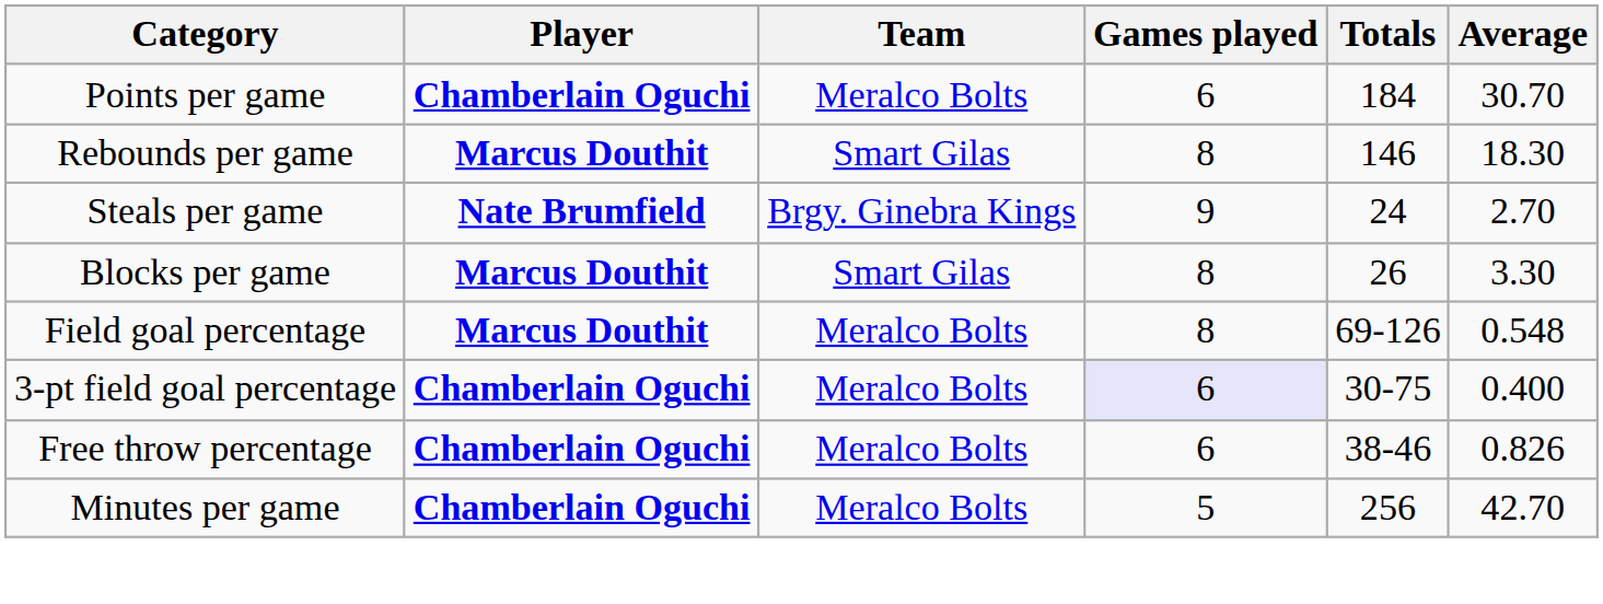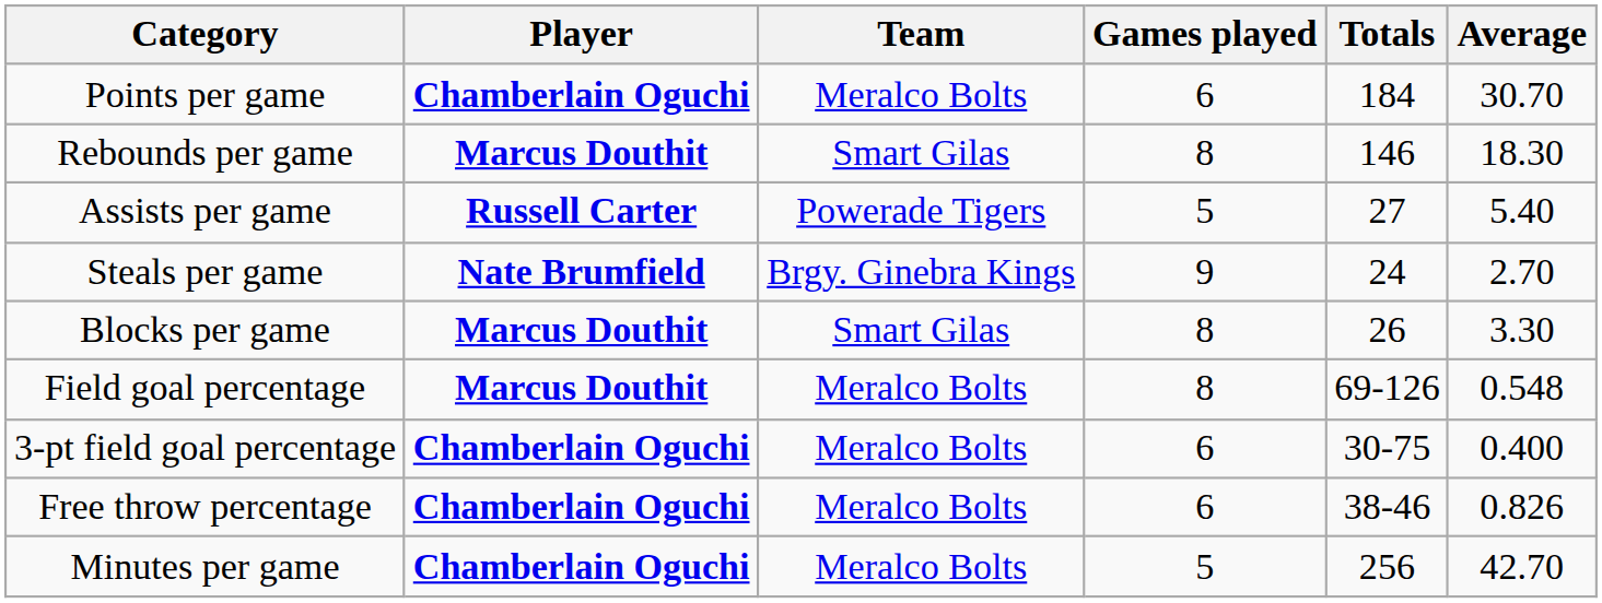 <table class="wikitable" style="text-align:center">
 <tr>
 <th>Category</th>
 <th>Player</th>
 <th>Team</th>
 <th>Games played</th>
 <th>Totals</th>
 <th>Average</th>
 </tr>
 <tr>
 <td>Points per game</td>
 <td><strong><a href='#'>Chamberlain Oguchi</a></strong></td>
 <td><a href='#'>Meralco Bolts</a></td>
 <td>6</td>
 <td>184</td>
 <td>30.70</td>
 </tr>
 <tr>
 <td>Rebounds per game</td>
 <td><strong><a href='#'>Marcus Douthit</a></strong></td>
 <td><a href='#'>Smart Gilas</a></td>
 <td>8</td>
 <td>146</td>
 <td>18.30</td>
+</tr>
+<tr>
+<td>Assists per game</td>
+<td><strong><a href='#'>Russell Carter</a></strong></td>
+<td><a href='#'>Powerade Tigers</a></td>
+<td>5</td>
+<td>27</td>
+<td>5.40</td>
 </tr>
 <tr>
 <td>Steals per game</td>
 <td><strong><a href='#'>Nate Brumfield</a></strong></td>
 <td><a href='#'>Brgy. Ginebra Kings</a></td>
 <td>9</td>
 <td>24</td>
 <td>2.70</td>
 </tr>
 <tr>
 <td>Blocks per game</td>
 <td><strong><a href='#'>Marcus Douthit</a></strong></td>
 <td><a href='#'>Smart Gilas</a></td>
 <td>8</td>
 <td>26</td>
 <td>3.30</td>
 </tr>
 <tr>
 <td>Field goal percentage</td>
 <td><strong><a href='#'>Marcus Douthit</a></strong></td>
 <td><a href='#'>Meralco Bolts</a></td>
 <td>8</td>
 <td>69-126</td>
 <td>0.548</td>
 </tr>
 <tr>
 <td>3-pt field goal percentage</td>
 <td><strong><a href='#'>Chamberlain Oguchi</a></strong></td>
 <td><a href='#'>Meralco Bolts</a></td>
-<td style="background: lavender;">6</td>
+<td>6</td>
 <td>30-75</td>
 <td>0.400</td>
 </tr>
 <tr>
 <td>Free throw percentage</td>
 <td><strong><a href='#'>Chamberlain Oguchi</a></strong></td>
 <td><a href='#'>Meralco Bolts</a></td>
 <td>6</td>
 <td>38-46</td>
 <td>0.826</td>
 </tr>
 <tr>
 <td>Minutes per game</td>
 <td><strong><a href='#'>Chamberlain Oguchi</a></strong></td>
 <td><a href='#'>Meralco Bolts</a></td>
 <td>5</td>
 <td>256</td>
 <td>42.70</td>
 </tr>
 </table>
